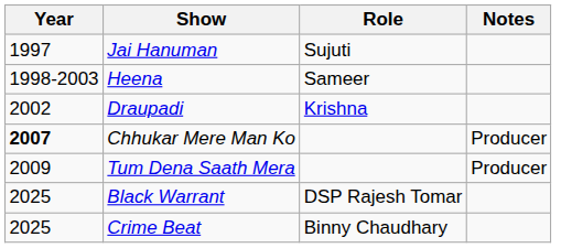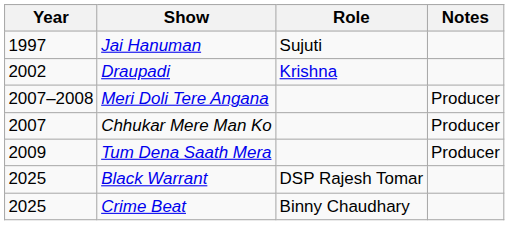 <table class="wikitable sortable">
 <tr>
 <th>Year</th>
 <th>Show</th>
 <th>Role</th>
 <th>Notes</th>
 </tr>
 <tr>
 <td>1997</td>
 <td><em><a href='#'>Jai Hanuman</a></em></td>
 <td>Sujuti</td>
 <td></td>
 </tr>
 <tr>
-<td>1998-2003</td>
-<td><em><a href='#'>Heena</a></em></td>
-<td>Sameer</td>
-<td></td>
-</tr>
-<tr>
 <td>2002</td>
 <td><em><a href='#'> Draupadi</a></em></td>
 <td><a href='#'>Krishna</a></td>
 <td></td>
 </tr>
 <tr>
-<td><strong>2007</strong></td>
+<td>2007–2008</td>
+<td><em><a href='#'>Meri Doli Tere Angana</a></em></td>
+<td></td>
+<td>Producer</td>
+</tr>
+<tr>
+<td>2007</td>
 <td><em>Chhukar Mere Man Ko</em></td>
 <td></td>
 <td>Producer</td>
 </tr>
 <tr>
 <td>2009</td>
 <td><em><a href='#'>Tum Dena Saath Mera</a></em></td>
 <td></td>
 <td>Producer</td>
 </tr>
 <tr>
 <td>2025</td>
 <td><em><a href='#'>Black Warrant</a></em></td>
 <td>DSP Rajesh Tomar</td>
 <td></td>
 </tr>
 <tr>
 <td>2025</td>
 <td><a href='#'><em>Crime Beat</em></a></td>
 <td>Binny Chaudhary</td>
 <td></td>
 </tr>
 </table>
